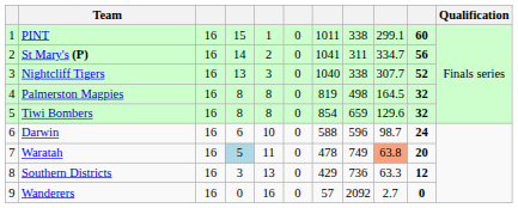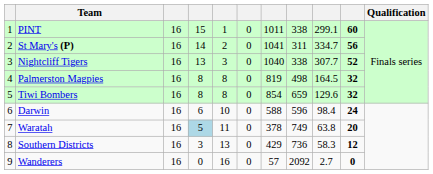 <table class="wikitable" style="text-align:center; margin-bottom:0">
 <tr>
 <th style="width:10px"></th>
 <th style="width:35%;">Team</th>
 <th style="width:30px;"></th>
 <th style="width:30px;"></th>
 <th style="width:30px;"></th>
 <th style="width:30px;"></th>
 <th style="width:30px;"></th>
 <th style="width:30px;"></th>
 <th style="width:30px;"></th>
 <th style="width:30px;"></th>
 <th>Qualification</th>
 </tr>
 <tr style="background:#ccffcc;">
 <td>1</td>
 <td style="text-align:left;"><a href='#'>PINT</a></td>
 <td>16</td>
 <td>15</td>
 <td>1</td>
 <td>0</td>
 <td>1011</td>
 <td>338</td>
 <td>299.1</td>
 <td><strong>60</strong></td>
 <td rowspan=5>Finals series</td>
 </tr>
 <tr style="background:#ccffcc;">
 <td>2</td>
 <td style="text-align:left;"><a href='#'>St Mary's</a> <strong>(P)</strong></td>
 <td>16</td>
 <td>14</td>
 <td>2</td>
 <td>0</td>
 <td>1041</td>
 <td>311</td>
 <td>334.7</td>
 <td><strong>56</strong></td>
 </tr>
 <tr style="background:#ccffcc;">
 <td>3</td>
 <td style="text-align:left;"><a href='#'>Nightcliff Tigers</a></td>
 <td>16</td>
 <td>13</td>
 <td>3</td>
 <td>0</td>
 <td>1040</td>
 <td>338</td>
 <td>307.7</td>
 <td><strong>52</strong></td>
 </tr>
 <tr style="background:#ccffcc;">
 <td>4</td>
 <td style="text-align:left;"><a href='#'>Palmerston Magpies</a></td>
 <td>16</td>
 <td>8</td>
 <td>8</td>
 <td>0</td>
 <td>819</td>
 <td>498</td>
 <td>164.5</td>
 <td><strong>32</strong></td>
 </tr>
 <tr style="background:#ccffcc;">
 <td>5</td>
 <td style="text-align:left;"><a href='#'>Tiwi Bombers</a></td>
 <td>16</td>
 <td>8</td>
 <td>8</td>
 <td>0</td>
 <td>854</td>
 <td>659</td>
 <td>129.6</td>
 <td><strong>32</strong></td>
 </tr>
 <tr>
 <td>6</td>
 <td style="text-align:left;"><a href='#'>Darwin</a></td>
 <td>16</td>
 <td>6</td>
 <td>10</td>
 <td>0</td>
 <td>588</td>
 <td>596</td>
-<td>98.7</td>
+<td>98.4</td>
 <td><strong>24</strong></td>
 </tr>
 <tr>
 <td>7</td>
 <td style="text-align:left;"><a href='#'>Waratah</a></td>
 <td>16</td>
 <td style="background: lightblue;">5</td>
 <td>11</td>
 <td>0</td>
-<td>478</td>
+<td>378</td>
 <td>749</td>
-<td style="background: lightsalmon;">63.8</td>
+<td>63.8</td>
 <td><strong>20</strong></td>
 </tr>
 <tr>
 <td>8</td>
 <td style="text-align:left;"><a href='#'>Southern Districts</a></td>
 <td>16</td>
 <td>3</td>
 <td>13</td>
 <td>0</td>
 <td>429</td>
 <td>736</td>
-<td>63.3</td>
+<td>58.3</td>
 <td><strong>12</strong></td>
 </tr>
 <tr>
 <td>9</td>
 <td style="text-align:left;"><a href='#'>Wanderers</a></td>
 <td>16</td>
 <td>0</td>
 <td>16</td>
 <td>0</td>
 <td>57</td>
 <td>2092</td>
 <td>2.7</td>
 <td><strong>0</strong></td>
 </tr>
 </table>
